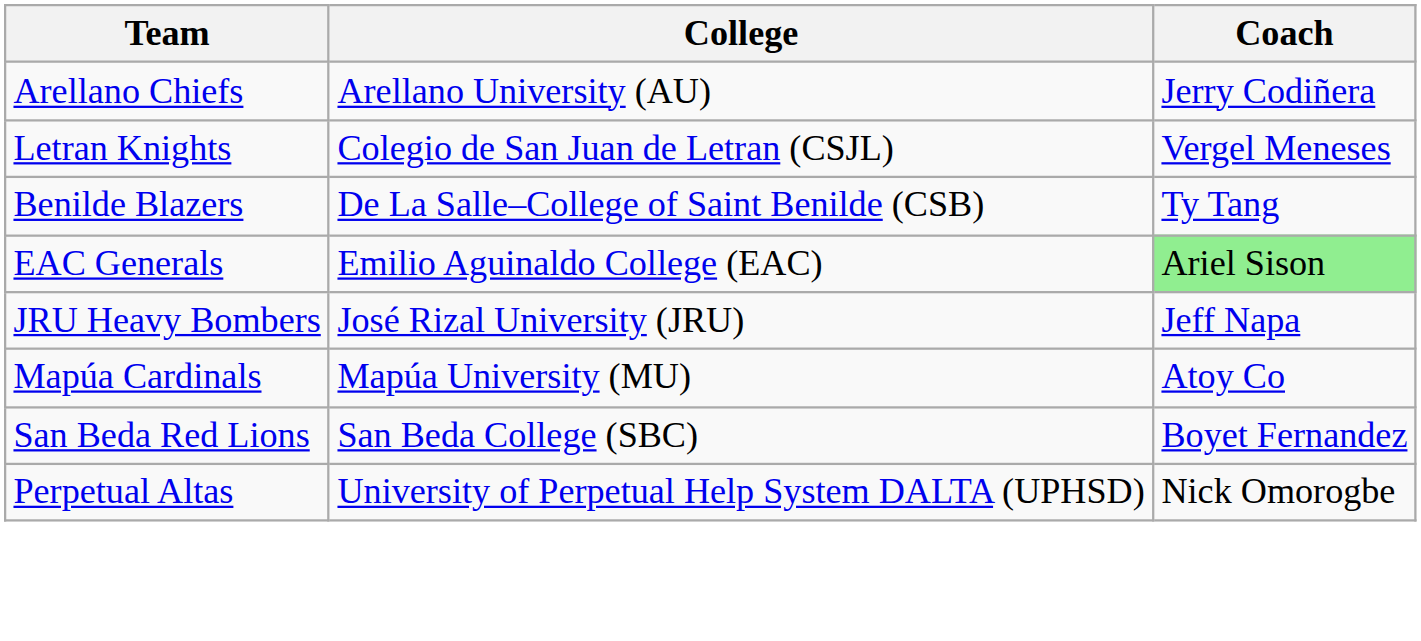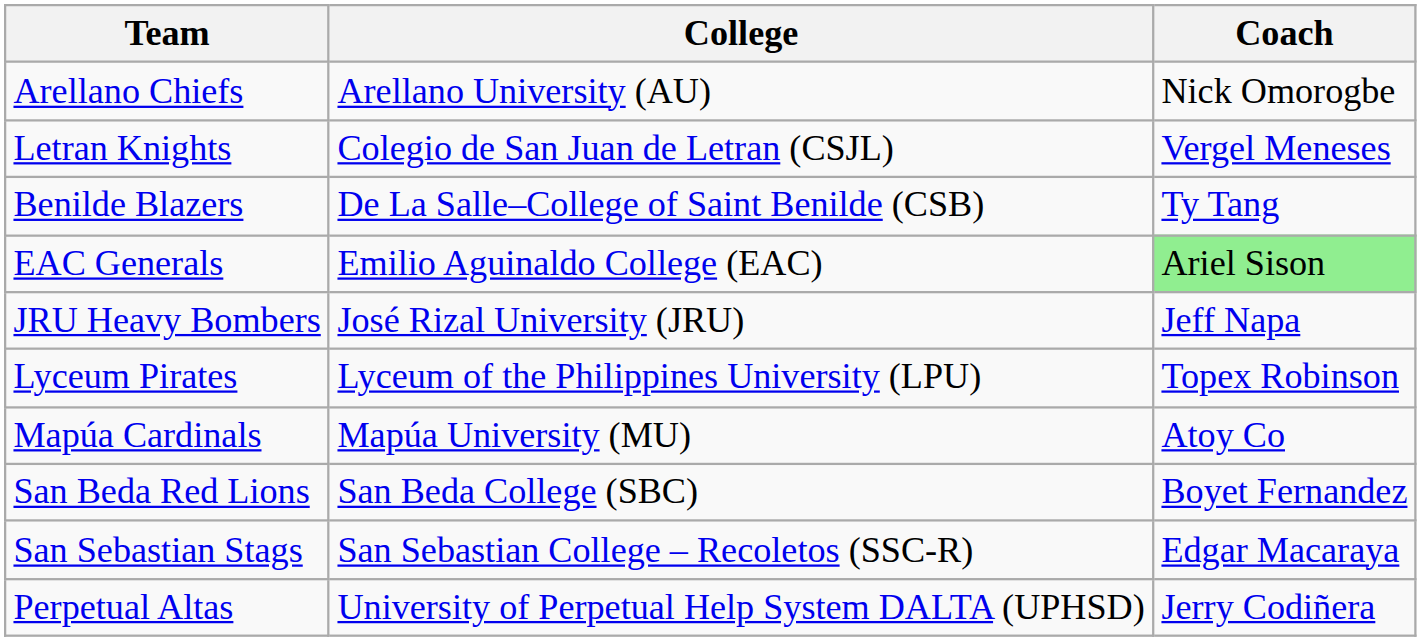 <table class="wikitable">
 <tr>
 <th>Team</th>
 <th>College</th>
 <th>Coach</th>
 </tr>
 <tr>
 <td><a href='#'>Arellano Chiefs</a></td>
 <td><a href='#'>Arellano University</a> (AU)</td>
-<td><a href='#'>Jerry Codiñera</a></td>
+<td>Nick Omorogbe</td>
 </tr>
 <tr>
 <td><a href='#'>Letran Knights</a></td>
 <td><a href='#'>Colegio de San Juan de Letran</a> (CSJL)</td>
 <td><a href='#'>Vergel Meneses</a></td>
 </tr>
 <tr>
 <td><a href='#'>Benilde Blazers</a></td>
 <td><a href='#'>De La Salle–College of Saint Benilde</a> (CSB)</td>
 <td><a href='#'>Ty Tang</a></td>
 </tr>
 <tr>
 <td><a href='#'>EAC Generals</a></td>
 <td><a href='#'>Emilio Aguinaldo College</a> (EAC)</td>
 <td style="background: lightgreen;">Ariel Sison</td>
 </tr>
 <tr>
 <td><a href='#'>JRU Heavy Bombers</a></td>
 <td><a href='#'>José Rizal University</a> (JRU)</td>
 <td><a href='#'>Jeff Napa</a></td>
 </tr>
 <tr>
+<td><a href='#'>Lyceum Pirates</a></td>
+<td><a href='#'>Lyceum of the Philippines University</a> (LPU)</td>
+<td><a href='#'>Topex Robinson</a></td>
+</tr>
+<tr>
 <td><a href='#'>Mapúa Cardinals</a></td>
 <td><a href='#'>Mapúa University</a> (MU)</td>
 <td><a href='#'>Atoy Co</a></td>
 </tr>
 <tr>
 <td><a href='#'>San Beda Red Lions</a></td>
 <td><a href='#'>San Beda College</a> (SBC)</td>
 <td><a href='#'>Boyet Fernandez</a></td>
 </tr>
 <tr>
+<td><a href='#'>San Sebastian Stags</a></td>
+<td><a href='#'>San Sebastian College – Recoletos</a> (SSC-R)</td>
+<td><a href='#'>Edgar Macaraya</a></td>
+</tr>
+<tr>
 <td><a href='#'>Perpetual Altas</a></td>
 <td><a href='#'>University of Perpetual Help System DALTA</a> (UPHSD)</td>
-<td>Nick Omorogbe</td>
+<td><a href='#'>Jerry Codiñera</a></td>
 </tr>
 </table>
